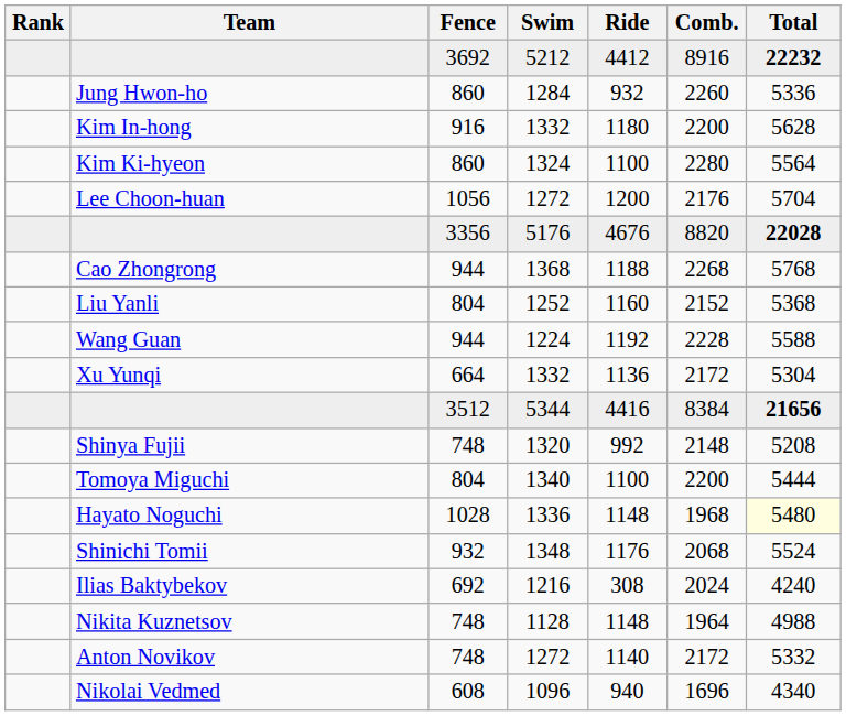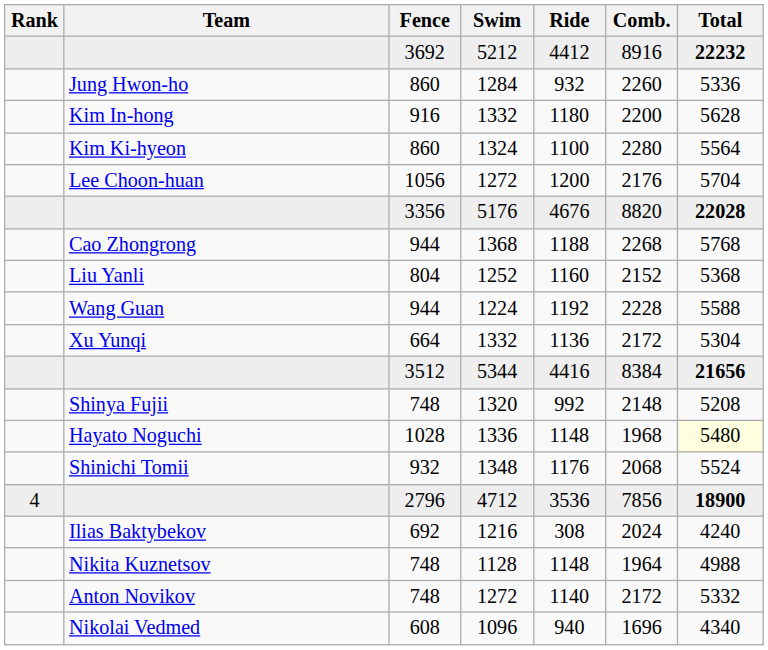 <table class=wikitable style="text-align:center">
 <tr>
 <th width=40>Rank</th>
 <th width=250>Team</th>
 <th width=50>Fence</th>
 <th width=50>Swim</th>
 <th width=50>Ride</th>
 <th width=50>Comb.</th>
 <th width=60>Total</th>
 </tr>
 <tr bgcolor=eeeeee>
 <td></td>
 <td align=left></td>
 <td>3692</td>
 <td>5212</td>
 <td>4412</td>
 <td>8916</td>
 <td><strong>22232</strong></td>
 </tr>
 <tr>
 <td></td>
 <td align=left><a href='#'>Jung Hwon-ho</a></td>
 <td>860</td>
 <td>1284</td>
 <td>932</td>
 <td>2260</td>
 <td>5336</td>
 </tr>
 <tr>
 <td></td>
 <td align=left><a href='#'>Kim In-hong</a></td>
 <td>916</td>
 <td>1332</td>
 <td>1180</td>
 <td>2200</td>
 <td>5628</td>
 </tr>
 <tr>
 <td></td>
 <td align=left><a href='#'>Kim Ki-hyeon</a></td>
 <td>860</td>
 <td>1324</td>
 <td>1100</td>
 <td>2280</td>
 <td>5564</td>
 </tr>
 <tr>
 <td></td>
 <td align=left><a href='#'>Lee Choon-huan</a></td>
 <td>1056</td>
 <td>1272</td>
 <td>1200</td>
 <td>2176</td>
 <td>5704</td>
 </tr>
 <tr bgcolor=eeeeee>
 <td></td>
 <td align=left></td>
 <td>3356</td>
 <td>5176</td>
 <td>4676</td>
 <td>8820</td>
 <td><strong>22028</strong></td>
 </tr>
 <tr>
 <td></td>
 <td align=left><a href='#'>Cao Zhongrong</a></td>
 <td>944</td>
 <td>1368</td>
 <td>1188</td>
 <td>2268</td>
 <td>5768</td>
 </tr>
 <tr>
 <td></td>
 <td align=left><a href='#'>Liu Yanli</a></td>
 <td>804</td>
 <td>1252</td>
 <td>1160</td>
 <td>2152</td>
 <td>5368</td>
 </tr>
 <tr>
 <td></td>
 <td align=left><a href='#'>Wang Guan</a></td>
 <td>944</td>
 <td>1224</td>
 <td>1192</td>
 <td>2228</td>
 <td>5588</td>
 </tr>
 <tr>
 <td></td>
 <td align=left><a href='#'>Xu Yunqi</a></td>
 <td>664</td>
 <td>1332</td>
 <td>1136</td>
 <td>2172</td>
 <td>5304</td>
 </tr>
 <tr bgcolor=eeeeee>
 <td></td>
 <td align=left></td>
 <td>3512</td>
 <td>5344</td>
 <td>4416</td>
 <td>8384</td>
 <td><strong>21656</strong></td>
 </tr>
 <tr>
 <td></td>
 <td align=left><a href='#'>Shinya Fujii</a></td>
 <td>748</td>
 <td>1320</td>
 <td>992</td>
 <td>2148</td>
 <td>5208</td>
 </tr>
 <tr>
 <td></td>
-<td align=left><a href='#'>Tomoya Miguchi</a></td>
-<td>804</td>
-<td>1340</td>
-<td>1100</td>
-<td>2200</td>
-<td>5444</td>
-</tr>
-<tr>
-<td></td>
 <td align=left><a href='#'>Hayato Noguchi</a></td>
 <td>1028</td>
 <td>1336</td>
 <td>1148</td>
 <td>1968</td>
 <td style="background: lightyellow;">5480</td>
 </tr>
 <tr>
 <td></td>
 <td align=left><a href='#'>Shinichi Tomii</a></td>
 <td>932</td>
 <td>1348</td>
 <td>1176</td>
 <td>2068</td>
 <td>5524</td>
+</tr>
+<tr bgcolor=eeeeee>
+<td>4</td>
+<td align=left></td>
+<td>2796</td>
+<td>4712</td>
+<td>3536</td>
+<td>7856</td>
+<td><strong>18900</strong></td>
 </tr>
 <tr>
 <td></td>
 <td align=left><a href='#'>Ilias Baktybekov</a></td>
 <td>692</td>
 <td>1216</td>
 <td>308</td>
 <td>2024</td>
 <td>4240</td>
 </tr>
 <tr>
 <td></td>
 <td align=left><a href='#'>Nikita Kuznetsov</a></td>
 <td>748</td>
 <td>1128</td>
 <td>1148</td>
 <td>1964</td>
 <td>4988</td>
 </tr>
 <tr>
 <td></td>
 <td align=left><a href='#'>Anton Novikov</a></td>
 <td>748</td>
 <td>1272</td>
 <td>1140</td>
 <td>2172</td>
 <td>5332</td>
 </tr>
 <tr>
 <td></td>
 <td align=left><a href='#'>Nikolai Vedmed</a></td>
 <td>608</td>
 <td>1096</td>
 <td>940</td>
 <td>1696</td>
 <td>4340</td>
 </tr>
 </table>
